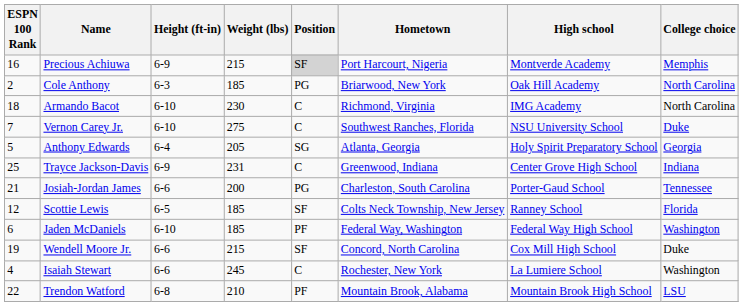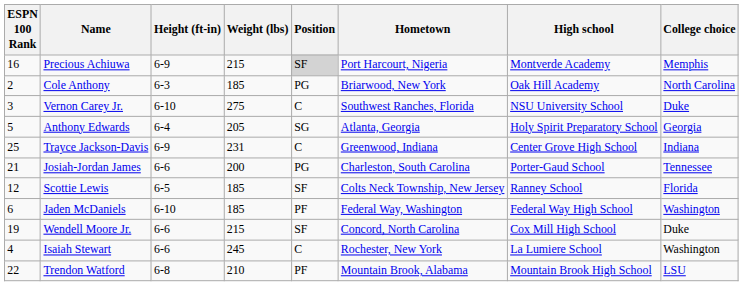 <table class="wikitable sortable" style="font-size: 75%" style="width: 75%">
 <tr>
 <th>ESPN<br> 100 <br> Rank</th>
 <th>Name</th>
 <th>Height (ft-in)</th>
 <th>Weight (lbs)</th>
 <th>Position</th>
 <th>Hometown</th>
 <th>High school</th>
 <th>College choice</th>
 </tr>
 <tr>
 <td>16</td>
 <td><a href='#'>Precious Achiuwa</a></td>
 <td>6-9</td>
 <td>215</td>
 <td style="background: lightgrey;">SF</td>
 <td><a href='#'>Port Harcourt, Nigeria</a></td>
 <td><a href='#'>Montverde Academy</a></td>
 <td><a href='#'>Memphis</a></td>
 </tr>
 <tr>
 <td>2</td>
 <td><a href='#'>Cole Anthony</a></td>
 <td>6-3</td>
 <td>185</td>
 <td>PG</td>
 <td><a href='#'>Briarwood, New York</a></td>
 <td><a href='#'>Oak Hill Academy</a></td>
 <td><a href='#'>North Carolina</a></td>
 </tr>
 <tr>
-<td>18</td>
-<td><a href='#'>Armando Bacot</a></td>
-<td>6-10</td>
-<td>230</td>
-<td>C</td>
-<td><a href='#'>Richmond, Virginia</a></td>
-<td><a href='#'>IMG Academy</a></td>
-<td>North Carolina</td>
-</tr>
-<tr>
-<td>7</td>
+<td>3</td>
 <td><a href='#'>Vernon Carey Jr.</a></td>
 <td>6-10</td>
 <td>275</td>
 <td>C</td>
 <td><a href='#'>Southwest Ranches, Florida</a></td>
 <td><a href='#'>NSU University School</a></td>
 <td><a href='#'>Duke</a></td>
 </tr>
 <tr>
 <td>5</td>
 <td><a href='#'>Anthony Edwards</a></td>
 <td>6-4</td>
 <td>205</td>
 <td>SG</td>
 <td><a href='#'>Atlanta, Georgia</a></td>
 <td><a href='#'>Holy Spirit Preparatory School</a></td>
 <td><a href='#'>Georgia</a></td>
 </tr>
 <tr>
 <td>25</td>
 <td><a href='#'>Trayce Jackson-Davis</a></td>
 <td>6-9</td>
 <td>231</td>
 <td>C</td>
 <td><a href='#'>Greenwood, Indiana</a></td>
 <td><a href='#'>Center Grove High School</a></td>
 <td><a href='#'>Indiana</a></td>
 </tr>
 <tr>
 <td>21</td>
 <td><a href='#'>Josiah-Jordan James</a></td>
 <td>6-6</td>
 <td>200</td>
 <td>PG</td>
 <td><a href='#'>Charleston, South Carolina</a></td>
 <td><a href='#'>Porter-Gaud School</a></td>
 <td><a href='#'>Tennessee</a></td>
 </tr>
 <tr>
 <td>12</td>
 <td><a href='#'>Scottie Lewis</a></td>
 <td>6-5</td>
 <td>185</td>
 <td>SF</td>
 <td><a href='#'>Colts Neck Township, New Jersey</a></td>
 <td><a href='#'>Ranney School</a></td>
 <td><a href='#'>Florida</a></td>
 </tr>
 <tr>
 <td>6</td>
 <td><a href='#'>Jaden McDaniels</a></td>
 <td>6-10</td>
 <td>185</td>
 <td>PF</td>
 <td><a href='#'>Federal Way, Washington</a></td>
 <td><a href='#'>Federal Way High School</a></td>
 <td><a href='#'>Washington</a></td>
 </tr>
 <tr>
 <td>19</td>
 <td><a href='#'>Wendell Moore Jr.</a></td>
 <td>6-6</td>
 <td>215</td>
 <td>SF</td>
 <td><a href='#'>Concord, North Carolina</a></td>
 <td><a href='#'>Cox Mill High School</a></td>
 <td>Duke</td>
 </tr>
 <tr>
 <td>4</td>
 <td><a href='#'>Isaiah Stewart</a></td>
 <td>6-6</td>
 <td>245</td>
 <td>C</td>
 <td><a href='#'>Rochester, New York</a></td>
 <td><a href='#'>La Lumiere School</a></td>
 <td>Washington</td>
 </tr>
 <tr>
 <td>22</td>
 <td><a href='#'>Trendon Watford</a></td>
 <td>6-8</td>
 <td>210</td>
 <td>PF</td>
 <td><a href='#'>Mountain Brook, Alabama</a></td>
 <td><a href='#'>Mountain Brook High School</a></td>
 <td><a href='#'>LSU</a></td>
 </tr>
 </table>
